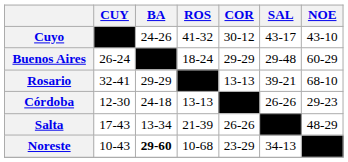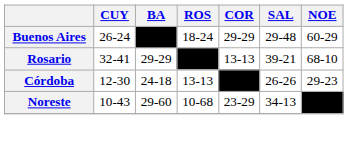 <table align="left" width="350" cellspacing="0" cellpadding="3" style="background-color: #f9f9f9; font-size: 85%; text-align: center" class="wikitable">
 <tr style="background:#00000;">
 <th align="left"> </th>
 <th><a href='#'>CUY</a></th>
 <th><a href='#'>BA</a></th>
 <th><a href='#'>ROS</a></th>
 <th><a href='#'>COR</a></th>
 <th><a href='#'>SAL</a></th>
 <th><a href='#'>NOE</a></th>
-</tr>
-<tr ! style="background:#FFFFFF;">
-<th><a href='#'>Cuyo</a></th>
-<td style="background:#000000">––––</td>
-<td>24-26</td>
-<td>41-32</td>
-<td>30-12</td>
-<td>43-17</td>
-<td>43-10</td>
 </tr>
 <tr ! style="background:#FFFFFF;">
 <th><a href='#'>Buenos Aires</a></th>
 <td>26-24</td>
 <td style="background:#000000">––––</td>
 <td>18-24</td>
 <td>29-29</td>
 <td>29-48</td>
 <td>60-29</td>
 </tr>
 <tr ! style="background:#FFFFFF;">
 <th><a href='#'>Rosario</a></th>
 <td>32-41</td>
 <td>29-29</td>
 <td style="background:#000000">––––</td>
 <td>13-13</td>
 <td>39-21</td>
 <td>68-10</td>
 </tr>
 <tr ! style="background:#FFFFFF;">
 <th><a href='#'>Córdoba</a></th>
 <td>12-30</td>
 <td>24-18</td>
 <td>13-13</td>
 <td style="background:#000000">––––</td>
 <td>26-26</td>
 <td>29-23</td>
 </tr>
 <tr ! style="background:#FFFFFF;">
-<th><a href='#'>Salta</a></th>
-<td>17-43</td>
-<td>13-34</td>
-<td>21-39</td>
-<td>26-26</td>
-<td style="background:#000000">––––</td>
-<td>48-29</td>
-</tr>
-<tr ! style="background:#FFFFFF;">
 <th><a href='#'>Noreste</a></th>
 <td>10-43</td>
-<td><strong>29-60</strong></td>
+<td>29-60</td>
 <td>10-68</td>
 <td>23-29</td>
 <td>34-13</td>
 <td style="background:#000000">––––</td>
 </tr>
 <tr>
 </tr>
 </table>
